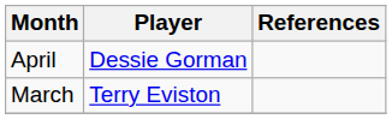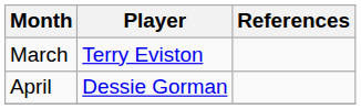 <table class="wikitable">
 <tr>
 <th>Month</th>
 <th>Player</th>
 <th>References</th>
 </tr>
 <tr>
+<td>March</td>
+<td> <a href='#'>Terry Eviston</a></td>
+<td align=center></td>
+</tr>
+<tr>
 <td>April</td>
 <td> <a href='#'>Dessie Gorman</a></td>
 <td align=center></td>
 </tr>
 <tr>
-<td>March</td>
-<td> <a href='#'>Terry Eviston</a></td>
-<td align=center></td>
-</tr>
-<tr>
 </tr>
 </table>
